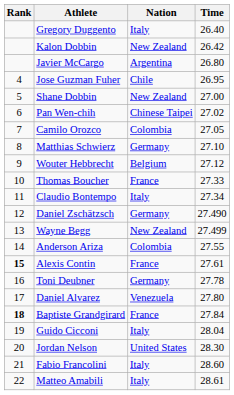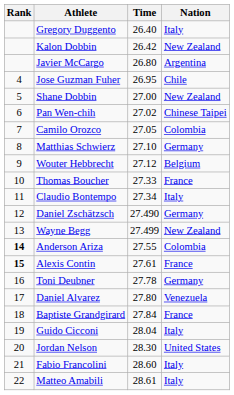 <table class="wikitable sortable" style="text-align:center">
 <tr>
 <th>Rank</th>
 <th>Athlete</th>
+<th>Time</th>
 <th>Nation</th>
-<th>Time</th>
 </tr>
 <tr>
 <td></td>
 <td align=left><a href='#'>Gregory Duggento</a></td>
+<td>26.40</td>
 <td align=left> <a href='#'>Italy</a></td>
-<td>26.40</td>
 </tr>
 <tr>
 <td></td>
 <td align=left><a href='#'>Kalon Dobbin</a></td>
+<td>26.42</td>
 <td align=left> <a href='#'>New Zealand</a></td>
-<td>26.42</td>
 </tr>
 <tr>
 <td></td>
 <td align=left><a href='#'>Javier McCargo</a></td>
+<td>26.80</td>
 <td align=left> <a href='#'>Argentina</a></td>
-<td>26.80</td>
 </tr>
 <tr>
 <td>4</td>
 <td align=left><a href='#'>Jose Guzman Fuher</a></td>
+<td>26.95</td>
 <td align=left> <a href='#'>Chile</a></td>
-<td>26.95</td>
 </tr>
 <tr>
 <td>5</td>
 <td align=left><a href='#'>Shane Dobbin</a></td>
+<td>27.00</td>
 <td align=left> <a href='#'>New Zealand</a></td>
-<td>27.00</td>
 </tr>
 <tr>
 <td>6</td>
 <td align=left><a href='#'>Pan Wen-chih</a></td>
+<td>27.02</td>
 <td align=left> <a href='#'>Chinese Taipei</a></td>
-<td>27.02</td>
 </tr>
 <tr>
 <td>7</td>
 <td align=left><a href='#'>Camilo Orozco</a></td>
+<td>27.05</td>
 <td align=left> <a href='#'>Colombia</a></td>
-<td>27.05</td>
 </tr>
 <tr>
 <td>8</td>
 <td align=left><a href='#'>Matthias Schwierz</a></td>
+<td>27.10</td>
 <td align=left> <a href='#'>Germany</a></td>
-<td>27.10</td>
 </tr>
 <tr>
 <td>9</td>
 <td align=left><a href='#'>Wouter Hebbrecht</a></td>
+<td>27.12</td>
 <td align=left> <a href='#'>Belgium</a></td>
-<td>27.12</td>
 </tr>
 <tr>
 <td>10</td>
 <td align=left><a href='#'>Thomas Boucher</a></td>
+<td>27.33</td>
 <td align=left> <a href='#'>France</a></td>
-<td>27.33</td>
 </tr>
 <tr>
 <td>11</td>
 <td align=left><a href='#'>Claudio Bontempo</a></td>
+<td>27.34</td>
 <td align=left> <a href='#'>Italy</a></td>
-<td>27.34</td>
 </tr>
 <tr>
 <td>12</td>
 <td align=left><a href='#'>Daniel Zschätzsch</a></td>
+<td>27.490</td>
 <td align=left> <a href='#'>Germany</a></td>
-<td>27.490</td>
 </tr>
 <tr>
 <td>13</td>
 <td align=left><a href='#'>Wayne Begg</a></td>
+<td>27.499</td>
 <td align=left> <a href='#'>New Zealand</a></td>
-<td>27.499</td>
 </tr>
 <tr>
-<td>14</td>
+<td><strong>14</strong></td>
 <td align=left><a href='#'>Anderson Ariza</a></td>
+<td>27.55</td>
 <td align=left> <a href='#'>Colombia</a></td>
-<td>27.55</td>
 </tr>
 <tr>
 <td><strong>15</strong></td>
 <td align=left><a href='#'>Alexis Contin</a></td>
+<td>27.61</td>
 <td align=left> <a href='#'>France</a></td>
-<td>27.61</td>
 </tr>
 <tr>
 <td>16</td>
 <td align=left><a href='#'>Toni Deubner</a></td>
+<td>27.78</td>
 <td align=left> <a href='#'>Germany</a></td>
-<td>27.78</td>
 </tr>
 <tr>
 <td>17</td>
 <td align=left><a href='#'>Daniel Alvarez</a></td>
+<td>27.80</td>
 <td align=left> <a href='#'>Venezuela</a></td>
-<td>27.80</td>
 </tr>
 <tr>
-<td><strong>18</strong></td>
+<td>18</td>
 <td align=left><a href='#'>Baptiste Grandgirard</a></td>
+<td>27.84</td>
 <td align=left> <a href='#'>France</a></td>
-<td>27.84</td>
 </tr>
 <tr>
 <td>19</td>
 <td align=left><a href='#'>Guido Cicconi</a></td>
+<td>28.04</td>
 <td align=left> <a href='#'>Italy</a></td>
-<td>28.04</td>
 </tr>
 <tr>
 <td>20</td>
 <td align=left><a href='#'>Jordan Nelson</a></td>
+<td>28.30</td>
 <td align=left> <a href='#'>United States</a></td>
-<td>28.30</td>
 </tr>
 <tr>
 <td>21</td>
 <td align=left><a href='#'>Fabio Francolini</a></td>
+<td>28.60</td>
 <td align=left> <a href='#'>Italy</a></td>
-<td>28.60</td>
 </tr>
 <tr>
 <td>22</td>
 <td align=left><a href='#'>Matteo Amabili</a></td>
+<td>28.61</td>
 <td align=left> <a href='#'>Italy</a></td>
-<td>28.61</td>
 </tr>
 </table>
